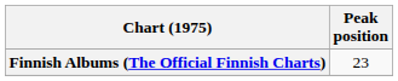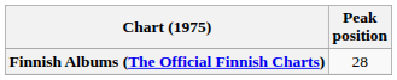 <table class="wikitable sortable plainrowheaders">
 <tr>
 <th>Chart (1975)</th>
 <th>Peak<br>position</th>
 </tr>
 <tr>
 </tr>
 <tr>
 <th scope="row">Finnish Albums (<a href='#'>The Official Finnish Charts</a>)</th>
-<td align="center">23</td>
+<td align="center">28</td>
 </tr>
 <tr>
 </tr>
 <tr>
 </tr>
 <tr>
 </tr>
 </table>
